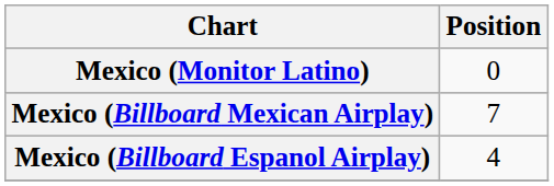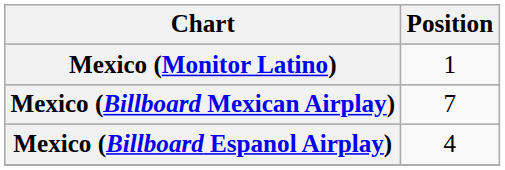 <table class="wikitable plainrowheaders" style="text-align:center;">
 <tr>
 <th>Chart</th>
 <th>Position</th>
 </tr>
 <tr>
 <th scope="row">Mexico (<a href='#'>Monitor Latino</a>)</th>
-<td align="center">0</td>
+<td align="center">1</td>
 </tr>
 <tr>
 <th scope="row">Mexico (<a href='#'><em>Billboard</em> Mexican Airplay</a>)</th>
 <td align="center">7</td>
 </tr>
 <tr>
 <th scope="row">Mexico (<a href='#'><em>Billboard</em> Espanol Airplay</a>)</th>
 <td align="center">4</td>
 </tr>
 <tr>
 </tr>
 <tr>
 </tr>
 <tr>
 </tr>
 <tr>
 </tr>
 </table>
